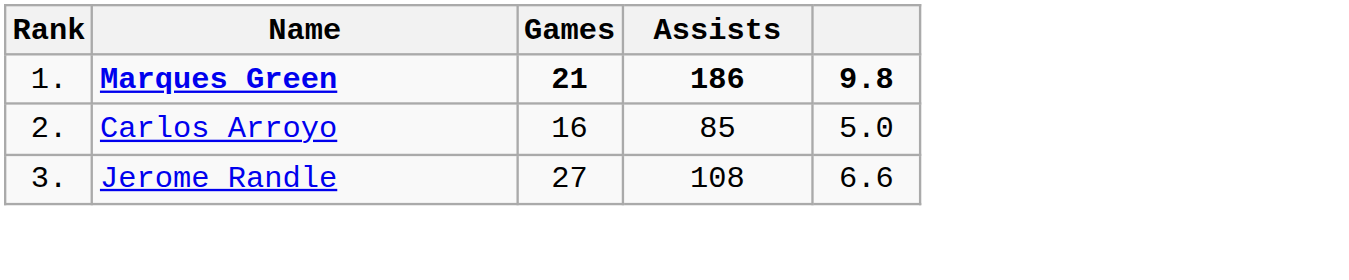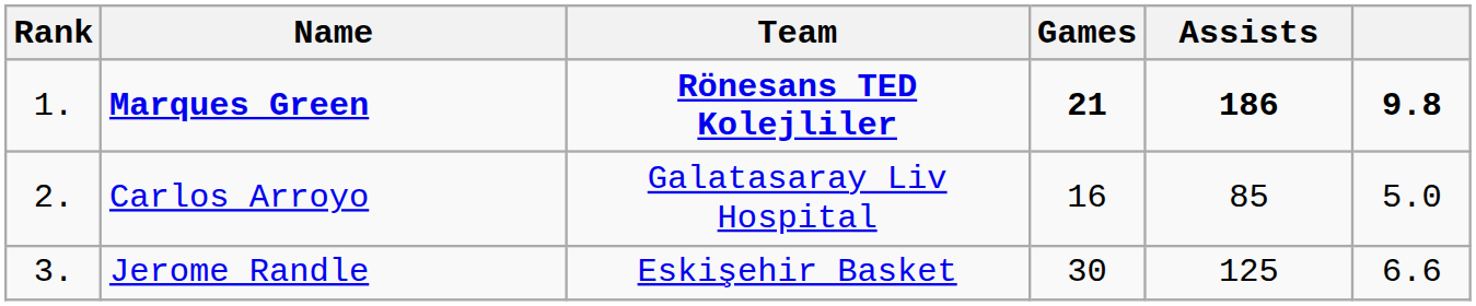 <table | class="wikitable sortable" style="text-align: center;">
 <tr>
 <th>Rank</th>
 <th width=175>Name</th>
+<th width=175>Team</th>
 <th>Games</th>
 <th width=75>Assists</th>
 <th width=40></th>
 </tr>
 <tr>
 <td>1.</td>
 <td align="left"> <strong><a href='#'>Marques Green</a></strong></td>
+<td><strong><a href='#'>Rönesans TED Kolejliler</a></strong></td>
 <td><strong>21</strong></td>
 <td><strong>186</strong></td>
 <td><strong>9.8</strong></td>
 </tr>
 <tr>
 <td>2.</td>
 <td align="left"> <a href='#'>Carlos Arroyo</a></td>
+<td><a href='#'>Galatasaray Liv Hospital</a></td>
 <td>16</td>
 <td>85</td>
 <td>5.0</td>
 </tr>
 <tr>
 <td>3.</td>
 <td align="left"> <a href='#'>Jerome Randle</a></td>
-<td>27</td>
-<td>108</td>
+<td><a href='#'>Eskişehir Basket</a></td>
+<td>30</td>
+<td>125</td>
 <td>6.6</td>
 </tr>
 </table>
